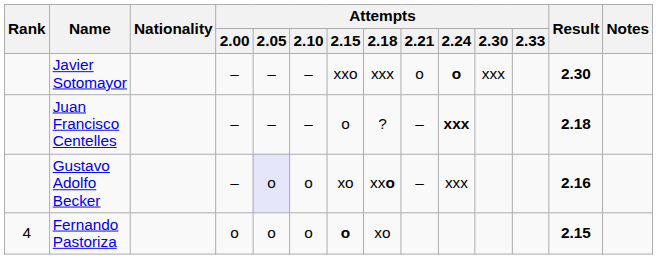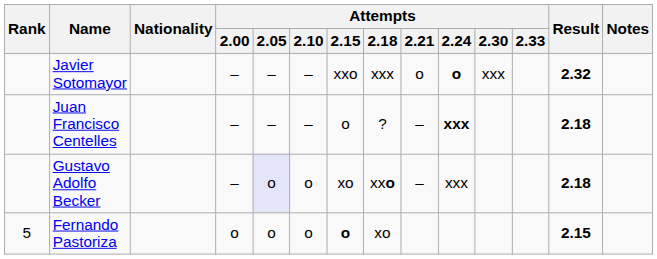 <table class="wikitable sortable" style="text-align:center">
 <tr>
 <th rowspan=2>Rank</th>
 <th rowspan=2>Name</th>
 <th rowspan=2>Nationality</th>
 <th colspan=9>Attempts</th>
 <th rowspan=2>Result</th>
 <th rowspan=2>Notes</th>
 </tr>
 <tr>
 <th>2.00</th>
 <th>2.05</th>
 <th>2.10</th>
 <th>2.15</th>
 <th>2.18</th>
 <th>2.21</th>
 <th>2.24</th>
 <th>2.30</th>
 <th>2.33</th>
 </tr>
 <tr>
 <td align=center></td>
 <td align=left><a href='#'>Javier Sotomayor</a></td>
 <td align=left></td>
 <td>–</td>
 <td>–</td>
 <td>–</td>
 <td>xxo</td>
 <td>xxx</td>
 <td>o</td>
 <td><strong>o</strong></td>
 <td>xxx</td>
 <td></td>
-<td><strong>2.30</strong></td>
+<td><strong>2.32</strong></td>
 <td></td>
 </tr>
 <tr>
 <td align=center></td>
 <td align=left><a href='#'>Juan Francisco Centelles</a></td>
 <td align=left></td>
 <td>–</td>
 <td>–</td>
 <td>–</td>
 <td>o</td>
 <td>?</td>
 <td>–</td>
 <td><strong>xxx</strong></td>
 <td></td>
 <td></td>
 <td><strong>2.18</strong></td>
 <td></td>
 </tr>
 <tr>
 <td align=center></td>
 <td align=left><a href='#'>Gustavo Adolfo Becker</a></td>
 <td align=left></td>
 <td>–</td>
 <td style="background: lavender;">o</td>
 <td>o</td>
 <td>xo</td>
 <td>xx<strong>o</strong></td>
 <td>–</td>
 <td>xxx</td>
 <td></td>
 <td></td>
-<td><strong>2.16</strong></td>
+<td><strong>2.18</strong></td>
 <td></td>
 </tr>
 <tr>
-<td align=center>4</td>
+<td align=center>5</td>
 <td align=left><a href='#'>Fernando Pastoriza</a></td>
 <td align=left></td>
 <td>o</td>
 <td>o</td>
 <td>o</td>
 <td><strong>o</strong></td>
 <td>xo</td>
 <td></td>
 <td></td>
 <td></td>
 <td></td>
 <td><strong>2.15</strong></td>
 <td></td>
 </tr>
 </table>
